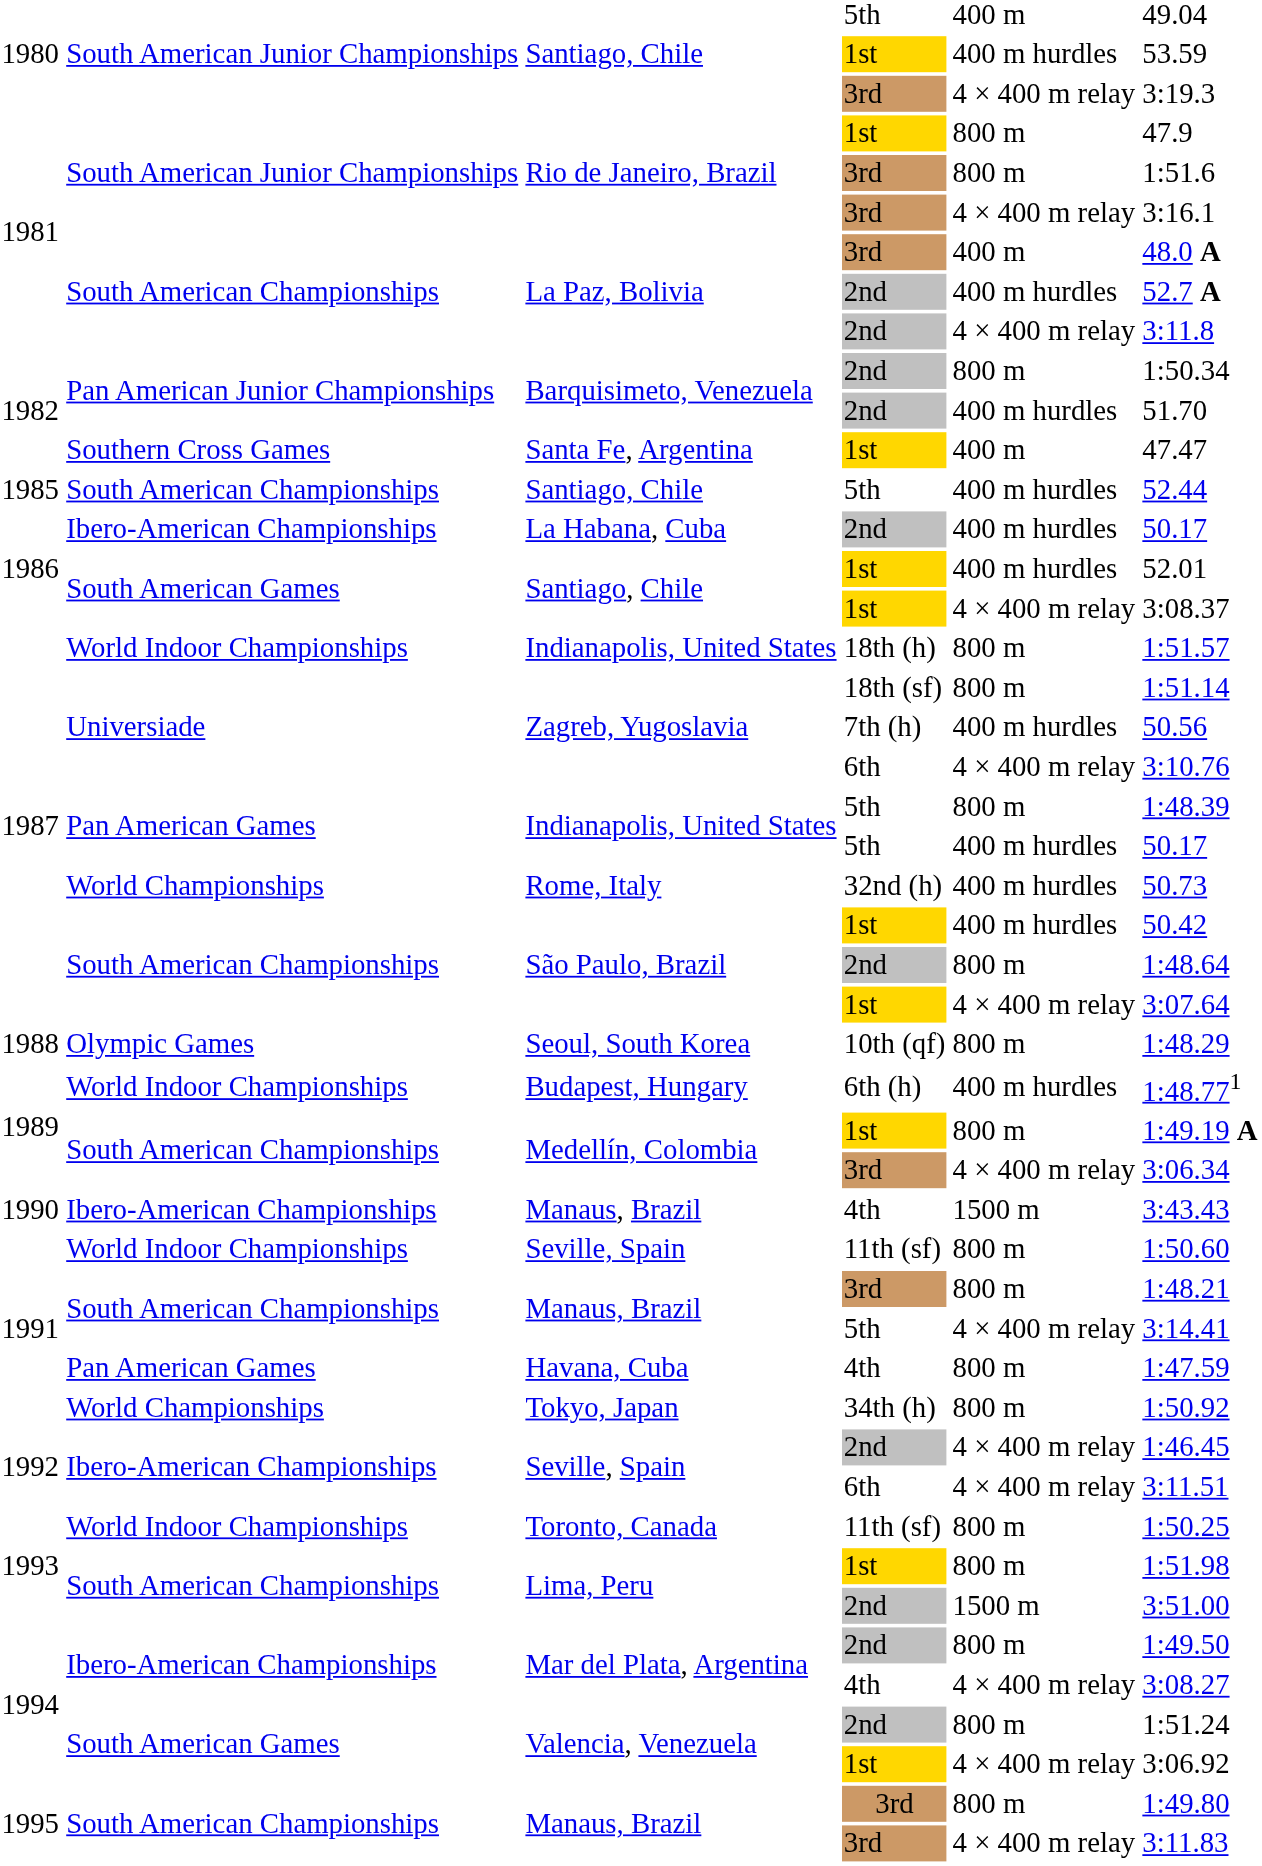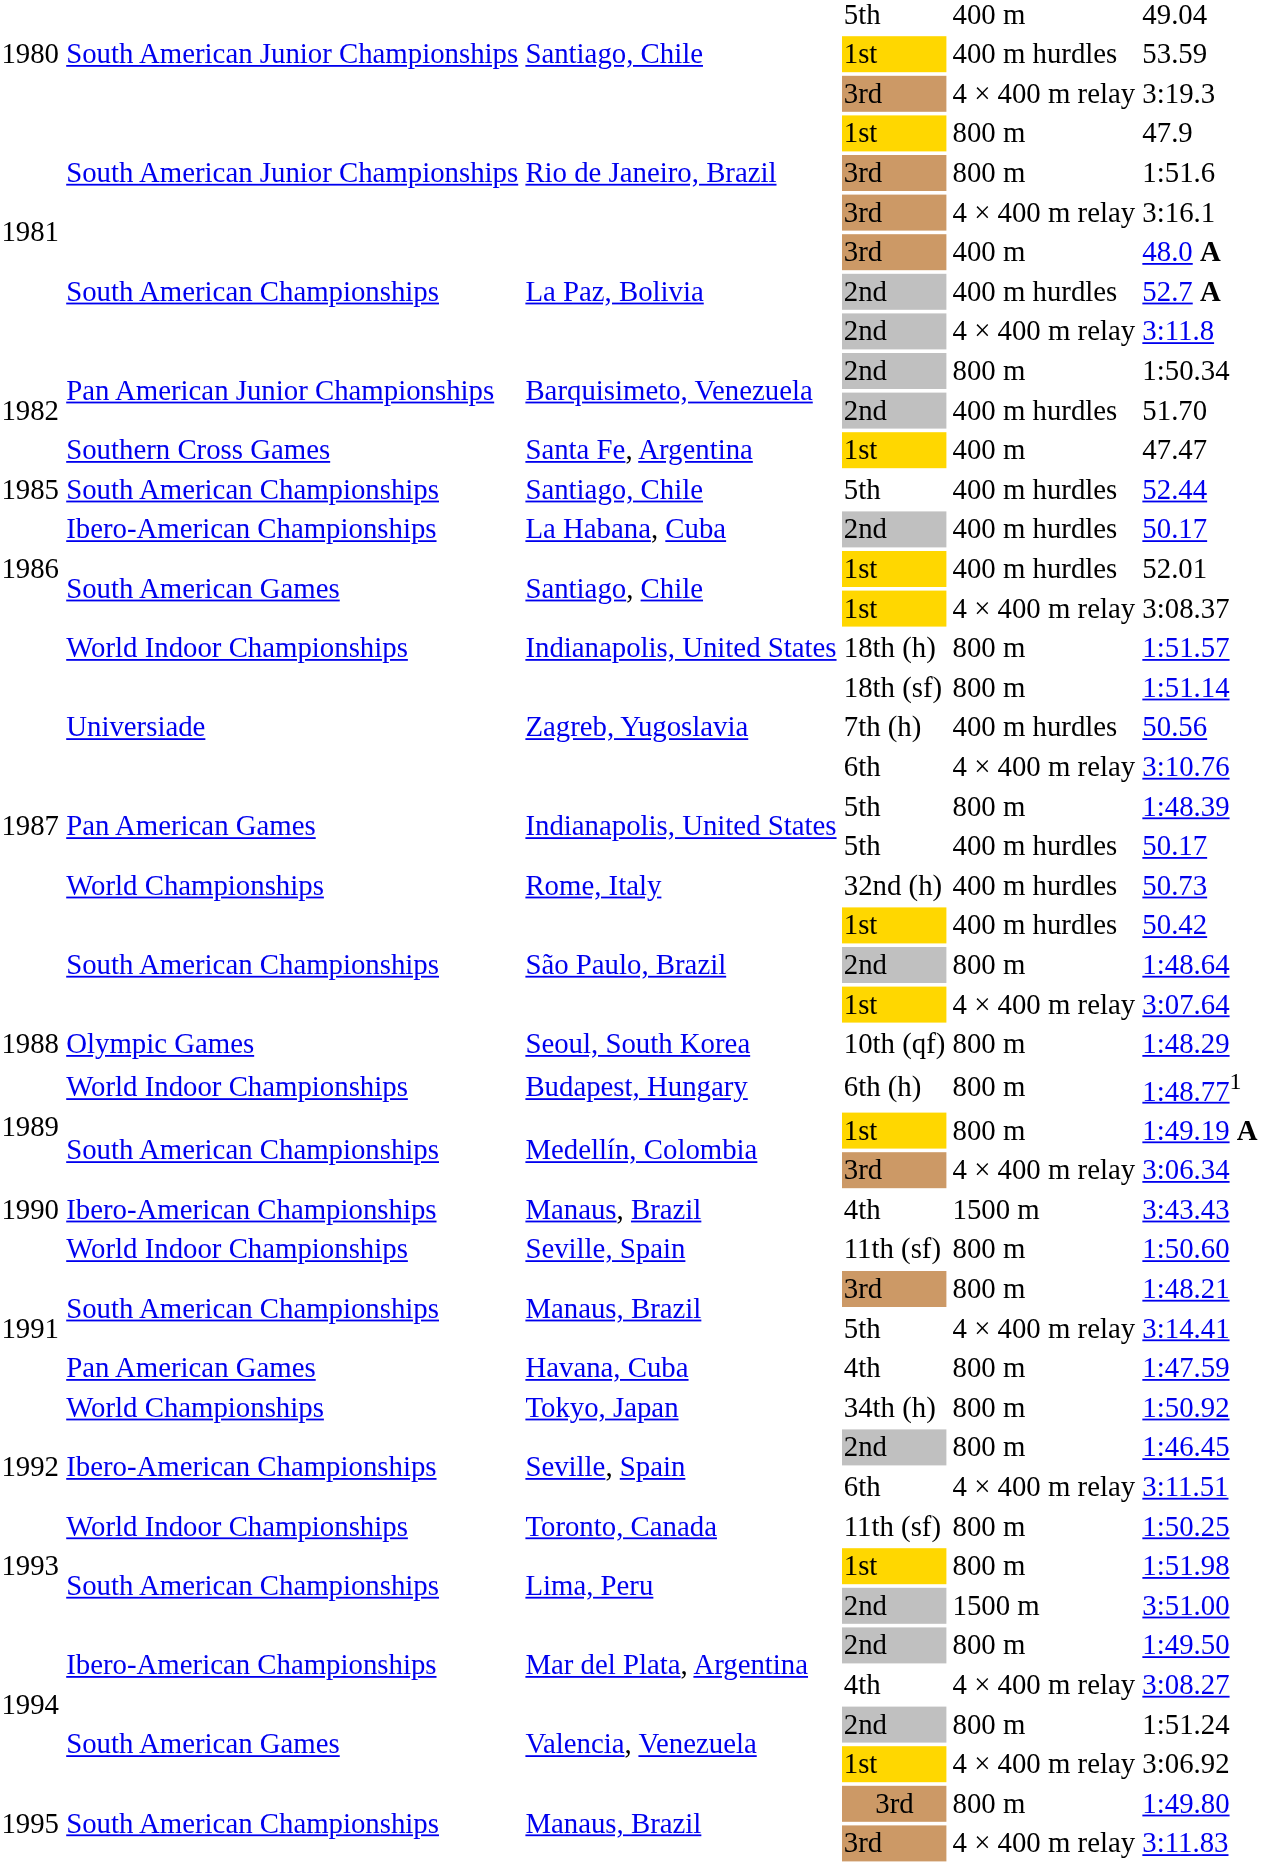 <table>
 <tr>
 <td rowspan=3>1980</td>
 <td rowspan=3><a href='#'>South American Junior Championships</a></td>
 <td rowspan=3><a href='#'>Santiago, Chile</a></td>
 <td>5th</td>
 <td>400 m</td>
 <td>49.04</td>
 </tr>
 <tr>
 <td bgcolor=gold>1st</td>
 <td>400 m hurdles</td>
 <td>53.59</td>
 </tr>
 <tr>
 <td bgcolor=cc9966>3rd</td>
 <td>4 × 400 m relay</td>
 <td>3:19.3</td>
 </tr>
 <tr>
 <td rowspan=6>1981</td>
 <td rowspan=3><a href='#'>South American Junior Championships</a></td>
 <td rowspan=3><a href='#'>Rio de Janeiro, Brazil</a></td>
 <td bgcolor=gold>1st</td>
 <td>800 m</td>
 <td>47.9</td>
 </tr>
 <tr>
 <td bgcolor=cc9966>3rd</td>
 <td>800 m</td>
 <td>1:51.6</td>
 </tr>
 <tr>
 <td bgcolor=cc9966>3rd</td>
 <td>4 × 400 m relay</td>
 <td>3:16.1</td>
 </tr>
 <tr>
 <td rowspan=3><a href='#'>South American Championships</a></td>
 <td rowspan=3><a href='#'>La Paz, Bolivia</a></td>
 <td bgcolor="cc9966">3rd</td>
 <td>400 m</td>
 <td><a href='#'>48.0</a> <strong>A</strong></td>
 </tr>
 <tr>
 <td bgcolor="silver">2nd</td>
 <td>400 m hurdles</td>
 <td><a href='#'>52.7</a> <strong>A</strong></td>
 </tr>
 <tr>
 <td bgcolor=silver>2nd</td>
 <td>4 × 400 m relay</td>
 <td><a href='#'>3:11.8</a></td>
 </tr>
 <tr>
 <td rowspan=3>1982</td>
 <td rowspan=2><a href='#'>Pan American Junior Championships</a></td>
 <td rowspan=2><a href='#'>Barquisimeto, Venezuela</a></td>
 <td bgcolor=silver>2nd</td>
 <td>800 m</td>
 <td>1:50.34</td>
 </tr>
 <tr>
 <td bgcolor=silver>2nd</td>
 <td>400 m hurdles</td>
 <td>51.70</td>
 </tr>
 <tr>
 <td><a href='#'>Southern Cross Games</a></td>
 <td><a href='#'>Santa Fe</a>, <a href='#'>Argentina</a></td>
 <td bgcolor=gold>1st</td>
 <td>400 m</td>
 <td>47.47</td>
 </tr>
 <tr>
 <td>1985</td>
 <td><a href='#'>South American Championships</a></td>
 <td><a href='#'>Santiago, Chile</a></td>
 <td>5th</td>
 <td>400 m hurdles</td>
 <td><a href='#'>52.44</a></td>
 </tr>
 <tr>
 <td rowspan=3>1986</td>
 <td><a href='#'>Ibero-American Championships</a></td>
 <td><a href='#'>La Habana</a>, <a href='#'>Cuba</a></td>
 <td bgcolor=silver>2nd</td>
 <td>400 m hurdles</td>
 <td><a href='#'>50.17</a></td>
 </tr>
 <tr>
 <td rowspan=2><a href='#'>South American Games</a></td>
 <td rowspan=2><a href='#'>Santiago</a>, <a href='#'>Chile</a></td>
 <td bgcolor=gold>1st</td>
 <td>400 m hurdles</td>
 <td>52.01</td>
 </tr>
 <tr>
 <td bgcolor=gold>1st</td>
 <td>4 × 400 m relay</td>
 <td>3:08.37</td>
 </tr>
 <tr>
 <td rowspan=10>1987</td>
 <td><a href='#'>World Indoor Championships</a></td>
 <td><a href='#'>Indianapolis, United States</a></td>
 <td>18th (h)</td>
 <td>800 m</td>
 <td><a href='#'>1:51.57</a></td>
 </tr>
 <tr>
 <td rowspan=3><a href='#'>Universiade</a></td>
 <td rowspan=3><a href='#'>Zagreb, Yugoslavia</a></td>
 <td>18th (sf)</td>
 <td>800 m</td>
 <td><a href='#'>1:51.14</a></td>
 </tr>
 <tr>
 <td>7th (h)</td>
 <td>400 m hurdles</td>
 <td><a href='#'>50.56</a></td>
 </tr>
 <tr>
 <td>6th</td>
 <td>4 × 400 m relay</td>
 <td><a href='#'>3:10.76</a></td>
 </tr>
 <tr>
 <td rowspan=2><a href='#'>Pan American Games</a></td>
 <td rowspan=2><a href='#'>Indianapolis, United States</a></td>
 <td>5th</td>
 <td>800 m</td>
 <td><a href='#'>1:48.39</a></td>
 </tr>
 <tr>
 <td>5th</td>
 <td>400 m hurdles</td>
 <td><a href='#'>50.17</a></td>
 </tr>
 <tr>
 <td><a href='#'>World Championships</a></td>
 <td><a href='#'>Rome, Italy</a></td>
 <td>32nd (h)</td>
 <td>400 m hurdles</td>
 <td><a href='#'>50.73</a></td>
 </tr>
 <tr>
 <td rowspan=3><a href='#'>South American Championships</a></td>
 <td rowspan=3><a href='#'>São Paulo, Brazil</a></td>
 <td bgcolor=gold>1st</td>
 <td>400 m hurdles</td>
 <td><a href='#'>50.42</a></td>
 </tr>
 <tr>
 <td bgcolor=silver>2nd</td>
 <td>800 m</td>
 <td><a href='#'>1:48.64</a></td>
 </tr>
 <tr>
 <td bgcolor=gold>1st</td>
 <td>4 × 400 m relay</td>
 <td><a href='#'>3:07.64</a></td>
 </tr>
 <tr>
 <td>1988</td>
 <td><a href='#'>Olympic Games</a></td>
 <td><a href='#'>Seoul, South Korea</a></td>
 <td>10th (qf)</td>
 <td>800 m</td>
 <td><a href='#'>1:48.29</a></td>
 </tr>
 <tr>
 <td rowspan=3>1989</td>
 <td><a href='#'>World Indoor Championships</a></td>
 <td><a href='#'>Budapest, Hungary</a></td>
 <td>6th (h)</td>
-<td>400 m hurdles</td>
+<td>800 m</td>
 <td><a href='#'>1:48.77</a><sup>1</sup></td>
 </tr>
 <tr>
 <td rowspan=2><a href='#'>South American Championships</a></td>
 <td rowspan=2><a href='#'>Medellín, Colombia</a></td>
 <td bgcolor="gold">1st</td>
 <td>800 m</td>
 <td><a href='#'>1:49.19</a> <strong>A</strong></td>
 </tr>
 <tr>
 <td bgcolor=cc9966>3rd</td>
 <td>4 × 400 m relay</td>
 <td><a href='#'>3:06.34</a></td>
 </tr>
 <tr>
 <td>1990</td>
 <td><a href='#'>Ibero-American Championships</a></td>
 <td><a href='#'>Manaus</a>, <a href='#'>Brazil</a></td>
 <td>4th</td>
 <td>1500 m</td>
 <td><a href='#'>3:43.43</a></td>
 </tr>
 <tr>
 <td rowspan=5>1991</td>
 <td><a href='#'>World Indoor Championships</a></td>
 <td><a href='#'>Seville, Spain</a></td>
 <td>11th (sf)</td>
 <td>800 m</td>
 <td><a href='#'>1:50.60</a></td>
 </tr>
 <tr>
 <td rowspan=2><a href='#'>South American Championships</a></td>
 <td rowspan=2><a href='#'>Manaus, Brazil</a></td>
 <td bgcolor="cc9966">3rd</td>
 <td>800 m</td>
 <td><a href='#'>1:48.21</a></td>
 </tr>
 <tr>
 <td>5th</td>
 <td>4 × 400 m relay</td>
 <td><a href='#'>3:14.41</a></td>
 </tr>
 <tr>
 <td><a href='#'>Pan American Games</a></td>
 <td><a href='#'>Havana, Cuba</a></td>
 <td>4th</td>
 <td>800 m</td>
 <td><a href='#'>1:47.59</a></td>
 </tr>
 <tr>
 <td><a href='#'>World Championships</a></td>
 <td><a href='#'>Tokyo, Japan</a></td>
 <td>34th (h)</td>
 <td>800 m</td>
 <td><a href='#'>1:50.92</a></td>
 </tr>
 <tr>
 <td rowspan=2>1992</td>
 <td rowspan=2><a href='#'>Ibero-American Championships</a></td>
 <td rowspan=2><a href='#'>Seville</a>, <a href='#'>Spain</a></td>
 <td bgcolor=silver>2nd</td>
-<td>4 × 400 m relay</td>
+<td>800 m</td>
 <td><a href='#'>1:46.45</a></td>
 </tr>
 <tr>
 <td>6th</td>
 <td>4 × 400 m relay</td>
 <td><a href='#'>3:11.51</a></td>
 </tr>
 <tr>
 <td rowspan=3>1993</td>
 <td><a href='#'>World Indoor Championships</a></td>
 <td><a href='#'>Toronto, Canada</a></td>
 <td>11th (sf)</td>
 <td>800 m</td>
 <td><a href='#'>1:50.25</a></td>
 </tr>
 <tr>
 <td rowspan=2><a href='#'>South American Championships</a></td>
 <td rowspan=2><a href='#'>Lima, Peru</a></td>
 <td bgcolor="gold">1st</td>
 <td>800 m</td>
 <td><a href='#'>1:51.98</a></td>
 </tr>
 <tr>
 <td bgcolor="silver">2nd</td>
 <td>1500 m</td>
 <td><a href='#'>3:51.00</a></td>
 </tr>
 <tr>
 <td rowspan=4>1994</td>
 <td rowspan=2><a href='#'>Ibero-American Championships</a></td>
 <td rowspan=2><a href='#'>Mar del Plata</a>, <a href='#'>Argentina</a></td>
 <td bgcolor=silver>2nd</td>
 <td>800 m</td>
 <td><a href='#'>1:49.50</a></td>
 </tr>
 <tr>
 <td>4th</td>
 <td>4 × 400 m relay</td>
 <td><a href='#'>3:08.27</a></td>
 </tr>
 <tr>
 <td rowspan=2><a href='#'>South American Games</a></td>
 <td rowspan=2><a href='#'>Valencia</a>, <a href='#'>Venezuela</a></td>
 <td bgcolor=silver>2nd</td>
 <td>800 m</td>
 <td>1:51.24</td>
 </tr>
 <tr>
 <td bgcolor=gold>1st</td>
 <td>4 × 400 m relay</td>
 <td>3:06.92</td>
 </tr>
 <tr>
 <td rowspan=2>1995</td>
 <td rowspan=2><a href='#'>South American Championships</a></td>
 <td rowspan=2><a href='#'>Manaus, Brazil</a></td>
 <td bgcolor="cc9966" align="center">3rd</td>
 <td>800 m</td>
 <td><a href='#'>1:49.80</a></td>
 </tr>
 <tr>
 <td bgcolor=cc9966>3rd</td>
 <td>4 × 400 m relay</td>
 <td><a href='#'>3:11.83</a></td>
 </tr>
 </table>
